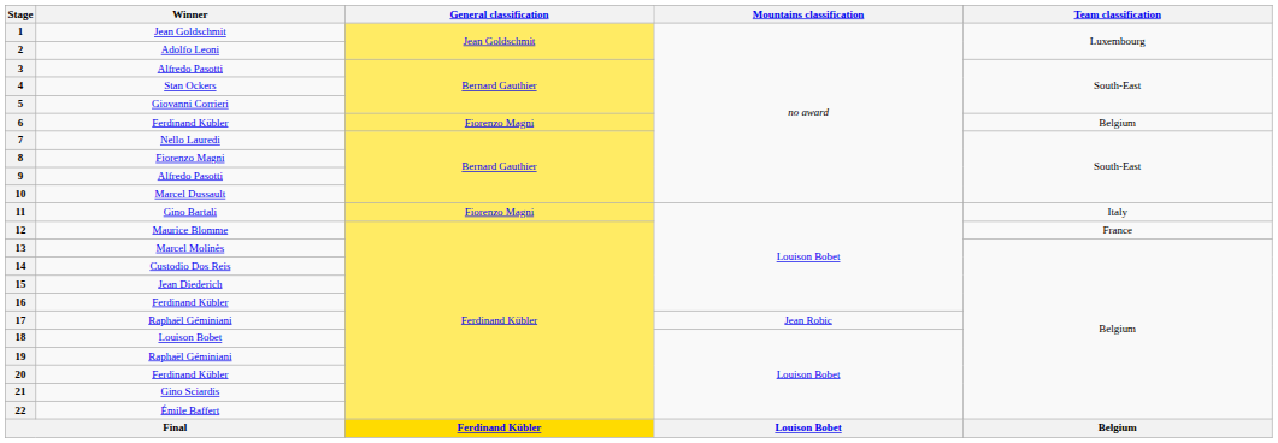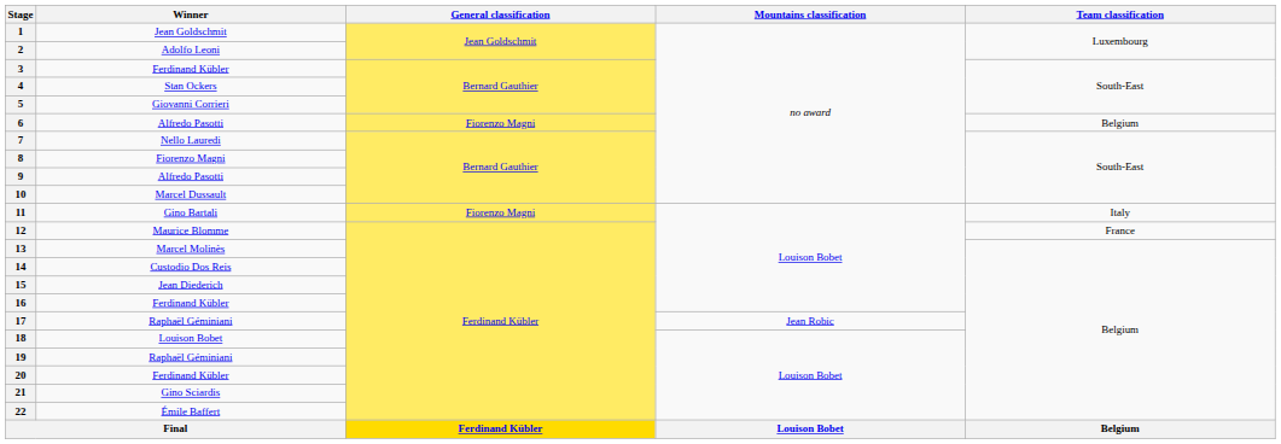 <table class="wikitable" style="text-align:center; font-size:smaller; clear:both;">
 <tr>
 <th scope="col" style="width:1%;">Stage</th>
 <th scope="col" style="width:24%;">Winner</th>
 <th scope="col" style="width:24%;"><a href='#'>General classification</a><br></th>
 <th scope="col" style="width:24%;"><a href='#'>Mountains classification</a></th>
 <th scope="col" style="width:24%;"><a href='#'>Team classification</a></th>
 </tr>
 <tr>
 <th scope="row">1</th>
 <td><a href='#'>Jean Goldschmit</a></td>
 <td style="background:#FFEB64;" rowspan="2"><a href='#'>Jean Goldschmit</a></td>
 <td rowspan="10"><em>no award</em></td>
 <td rowspan="2">Luxembourg</td>
 </tr>
 <tr>
 <th scope="row">2</th>
 <td><a href='#'>Adolfo Leoni</a></td>
 </tr>
 <tr>
 <th scope="row">3</th>
-<td><a href='#'>Alfredo Pasotti</a></td>
+<td><a href='#'>Ferdinand Kübler</a></td>
 <td style="background:#FFEB64;" rowspan="3"><a href='#'>Bernard Gauthier</a></td>
 <td rowspan="3">South-East</td>
 </tr>
 <tr>
 <th scope="row">4</th>
 <td><a href='#'>Stan Ockers</a></td>
 </tr>
 <tr>
 <th scope="row">5</th>
 <td><a href='#'>Giovanni Corrieri</a></td>
 </tr>
 <tr>
 <th scope="row">6</th>
-<td><a href='#'>Ferdinand Kübler</a></td>
+<td><a href='#'>Alfredo Pasotti</a></td>
 <td style="background:#FFEB64;"><a href='#'>Fiorenzo Magni</a></td>
 <td>Belgium</td>
 </tr>
 <tr>
 <th scope="row">7</th>
 <td><a href='#'>Nello Lauredi</a></td>
 <td style="background:#FFEB64;" rowspan="4"><a href='#'>Bernard Gauthier</a></td>
 <td rowspan="4">South-East</td>
 </tr>
 <tr>
 <th scope="row">8</th>
 <td><a href='#'>Fiorenzo Magni</a></td>
 </tr>
 <tr>
 <th scope="row">9</th>
 <td><a href='#'>Alfredo Pasotti</a></td>
 </tr>
 <tr>
 <th scope="row">10</th>
 <td><a href='#'>Marcel Dussault</a></td>
 </tr>
 <tr>
 <th scope="row">11</th>
 <td><a href='#'>Gino Bartali</a></td>
 <td style="background:#FFEB64;"><a href='#'>Fiorenzo Magni</a></td>
 <td rowspan="6"><a href='#'>Louison Bobet</a></td>
 <td>Italy</td>
 </tr>
 <tr>
 <th scope="row">12</th>
 <td><a href='#'>Maurice Blomme</a></td>
 <td style="background:#FFEB64;" rowspan="11"><a href='#'>Ferdinand Kübler</a></td>
 <td>France</td>
 </tr>
 <tr>
 <th scope="row">13</th>
 <td><a href='#'>Marcel Molinès</a></td>
 <td rowspan="10">Belgium</td>
 </tr>
 <tr>
 <th scope="row">14</th>
 <td><a href='#'>Custodio Dos Reis</a></td>
 </tr>
 <tr>
 <th scope="row">15</th>
 <td><a href='#'>Jean Diederich</a></td>
 </tr>
 <tr>
 <th scope="row">16</th>
 <td><a href='#'>Ferdinand Kübler</a></td>
 </tr>
 <tr>
 <th scope="row">17</th>
 <td><a href='#'>Raphaël Géminiani</a></td>
 <td><a href='#'>Jean Robic</a></td>
 </tr>
 <tr>
 <th scope="row">18</th>
 <td><a href='#'>Louison Bobet</a></td>
 <td rowspan="5"><a href='#'>Louison Bobet</a></td>
 </tr>
 <tr>
 <th scope="row">19</th>
 <td><a href='#'>Raphaël Géminiani</a></td>
 </tr>
 <tr>
 <th scope="row">20</th>
 <td><a href='#'>Ferdinand Kübler</a></td>
 </tr>
 <tr>
 <th scope="row">21</th>
 <td><a href='#'>Gino Sciardis</a></td>
 </tr>
 <tr>
 <th scope="row">22</th>
 <td><a href='#'>Émile Baffert</a></td>
 </tr>
 <tr>
 <th colspan="2">Final</th>
 <th style="background:#FFDB00;"><a href='#'>Ferdinand Kübler</a></th>
 <th><a href='#'>Louison Bobet</a></th>
 <th>Belgium</th>
 </tr>
 </table>
